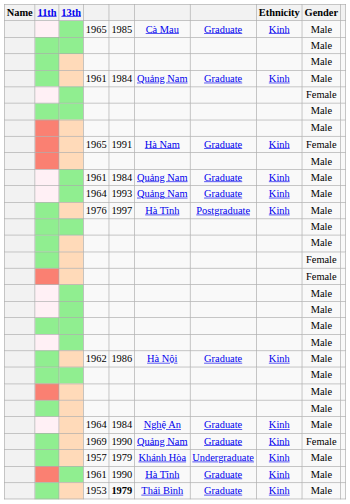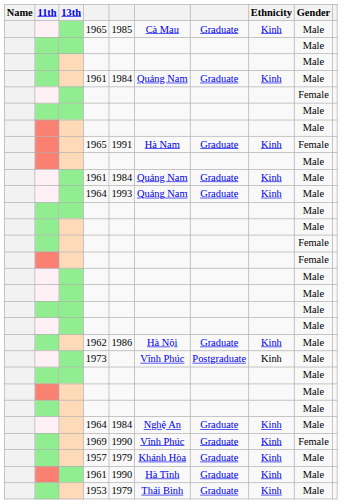 <table class="wikitable sortable" style=text-align:center>
 <tr>
 <th scope="col">Name</th>
 <th scope="col"><a href='#'>11th</a></th>
 <th scope="col"><a href='#'>13th</a></th>
 <th scope="col"></th>
 <th scope="col"></th>
 <th scope="col"></th>
 <th scope="col"></th>
 <th scope="col">Ethnicity</th>
 <th scope="col">Gender</th>
 <th scope="col" class="unsortable"></th>
 </tr>
 <tr>
 <th align="center" scope="row" style="font-weight:normal;"></th>
 <td bgcolor = LavenderBlush></td>
 <td bgcolor = LightGreen></td>
 <td>1965</td>
 <td>1985</td>
 <td><a href='#'>Cà Mau</a></td>
 <td><a href='#'>Graduate</a></td>
 <td><a href='#'>Kinh</a></td>
 <td>Male</td>
 <td align="center"></td>
 </tr>
 <tr>
 <th align="center" scope="row" style="font-weight:normal;"></th>
 <td bgcolor = LightGreen></td>
 <td bgcolor = LightGreen></td>
 <td></td>
 <td></td>
 <td></td>
 <td></td>
 <td></td>
 <td>Male</td>
 <td></td>
 </tr>
 <tr>
 <th align="center" scope="row" style="font-weight:normal;"></th>
 <td bgcolor = LightGreen></td>
 <td bgcolor = PeachPuff></td>
 <td></td>
 <td></td>
 <td></td>
 <td></td>
 <td></td>
 <td>Male</td>
 <td></td>
 </tr>
 <tr>
 <th align="center" scope="row" style="font-weight:normal;"></th>
 <td bgcolor = LightGreen></td>
 <td bgcolor = PeachPuff></td>
 <td>1961</td>
 <td>1984</td>
 <td><a href='#'>Quảng Nam</a></td>
 <td><a href='#'>Graduate</a></td>
 <td><a href='#'>Kinh</a></td>
 <td>Male</td>
 <td align="center"></td>
 </tr>
 <tr>
 <th align="center" scope="row" style="font-weight:normal;"></th>
 <td bgcolor = LavenderBlush></td>
 <td bgcolor = LightGreen></td>
 <td></td>
 <td></td>
 <td></td>
 <td></td>
 <td></td>
 <td>Female</td>
 <td></td>
 </tr>
 <tr>
 <th align="center" scope="row" style="font-weight:normal;"></th>
 <td bgcolor = LightGreen></td>
 <td bgcolor = LightGreen></td>
 <td></td>
 <td></td>
 <td></td>
 <td></td>
 <td></td>
 <td>Male</td>
 <td></td>
 </tr>
 <tr>
 <th align="center" scope="row" style="font-weight:normal;"></th>
 <td bgcolor = Salmon></td>
 <td bgcolor = PeachPuff></td>
 <td></td>
 <td></td>
 <td></td>
 <td></td>
 <td></td>
 <td>Male</td>
 <td></td>
 </tr>
 <tr>
 <th align="center" scope="row" style="font-weight:normal;"></th>
 <td bgcolor = Salmon></td>
 <td bgcolor = PeachPuff></td>
 <td>1965</td>
 <td>1991</td>
 <td><a href='#'>Hà Nam</a></td>
 <td><a href='#'>Graduate</a></td>
 <td><a href='#'>Kinh</a></td>
 <td>Female</td>
 <td align="center"></td>
 </tr>
 <tr>
 <th align="center" scope="row" style="font-weight:normal;"></th>
 <td bgcolor = Salmon></td>
 <td bgcolor = PeachPuff></td>
 <td></td>
 <td></td>
 <td></td>
 <td></td>
 <td></td>
 <td>Male</td>
 <td></td>
 </tr>
 <tr>
 <th align="center" scope="row" style="font-weight:normal;"></th>
 <td bgcolor = LavenderBlush></td>
 <td bgcolor = LightGreen></td>
 <td>1961</td>
 <td>1984</td>
 <td><a href='#'>Quảng Nam</a></td>
 <td><a href='#'>Graduate</a></td>
 <td><a href='#'>Kinh</a></td>
 <td>Male</td>
 <td align="center"></td>
 </tr>
 <tr>
 <th align="center" scope="row" style="font-weight:normal;"></th>
 <td bgcolor = LavenderBlush></td>
 <td bgcolor = LightGreen></td>
 <td>1964</td>
 <td>1993</td>
 <td><a href='#'>Quảng Nam</a></td>
 <td><a href='#'>Graduate</a></td>
 <td><a href='#'>Kinh</a></td>
 <td>Male</td>
 <td align="center"></td>
 </tr>
 <tr>
 <th align="center" scope="row" style="font-weight:normal;"></th>
 <td bgcolor = LightGreen></td>
-<td bgcolor = PeachPuff></td>
-<td>1976</td>
-<td>1997</td>
-<td><a href='#'>Hà Tĩnh</a></td>
-<td><a href='#'>Postgraduate</a></td>
-<td><a href='#'>Kinh</a></td>
-<td>Male</td>
-<td align="center"></td>
-</tr>
-<tr>
-<th align="center" scope="row" style="font-weight:normal;"></th>
-<td bgcolor = LightGreen></td>
 <td bgcolor = LightGreen></td>
 <td></td>
 <td></td>
 <td></td>
 <td></td>
 <td></td>
 <td>Male</td>
 <td></td>
 </tr>
 <tr>
 <th align="center" scope="row" style="font-weight:normal;"></th>
 <td bgcolor = LightGreen></td>
 <td bgcolor = PeachPuff></td>
 <td></td>
 <td></td>
 <td></td>
 <td></td>
 <td></td>
 <td>Male</td>
 <td></td>
 </tr>
 <tr>
 <th align="center" scope="row" style="font-weight:normal;"></th>
 <td bgcolor = LightGreen></td>
 <td bgcolor = PeachPuff></td>
 <td></td>
 <td></td>
 <td></td>
 <td></td>
 <td></td>
 <td>Female</td>
 <td></td>
 </tr>
 <tr>
 <th align="center" scope="row" style="font-weight:normal;"></th>
 <td bgcolor = Salmon></td>
 <td bgcolor = PeachPuff></td>
 <td></td>
 <td></td>
 <td></td>
 <td></td>
 <td></td>
 <td>Female</td>
 <td></td>
 </tr>
 <tr>
 <th align="center" scope="row" style="font-weight:normal;"></th>
 <td bgcolor = LavenderBlush></td>
 <td bgcolor = LightGreen></td>
 <td></td>
 <td></td>
 <td></td>
 <td></td>
 <td></td>
 <td>Male</td>
 <td></td>
 </tr>
 <tr>
 <th align="center" scope="row" style="font-weight:normal;"></th>
 <td bgcolor = LavenderBlush></td>
 <td bgcolor = LightGreen></td>
 <td></td>
 <td></td>
 <td></td>
 <td></td>
 <td></td>
 <td>Male</td>
 <td></td>
 </tr>
 <tr>
 <th align="center" scope="row" style="font-weight:normal;"></th>
 <td bgcolor = LightGreen></td>
 <td bgcolor = LightGreen></td>
 <td></td>
 <td></td>
 <td></td>
 <td></td>
 <td></td>
 <td>Male</td>
 <td></td>
 </tr>
 <tr>
 <th align="center" scope="row" style="font-weight:normal;"></th>
 <td bgcolor = LavenderBlush></td>
 <td bgcolor = LightGreen></td>
 <td></td>
 <td></td>
 <td></td>
 <td></td>
 <td></td>
 <td>Male</td>
 <td></td>
 </tr>
 <tr>
 <th align="center" scope="row" style="font-weight:normal;"></th>
 <td bgcolor = LightGreen></td>
 <td bgcolor = PeachPuff></td>
 <td>1962</td>
 <td>1986</td>
 <td><a href='#'>Hà Nội</a></td>
 <td><a href='#'>Graduate</a></td>
 <td><a href='#'>Kinh</a></td>
 <td>Male</td>
 <td align="center"></td>
 </tr>
 <tr>
 <th align="center" scope="row" style="font-weight:normal;"></th>
+<td bgcolor = LavenderBlush></td>
+<td bgcolor = LightGreen></td>
+<td>1973</td>
+<td></td>
+<td><a href='#'>Vĩnh Phúc</a></td>
+<td><a href='#'>Postgraduate</a></td>
+<td>Kinh</td>
+<td>Male</td>
+<td align="center"></td>
+</tr>
+<tr>
+<th align="center" scope="row" style="font-weight:normal;"></th>
 <td bgcolor = LightGreen></td>
 <td bgcolor = LightGreen></td>
 <td></td>
 <td></td>
 <td></td>
 <td></td>
 <td></td>
 <td>Male</td>
 <td></td>
 </tr>
 <tr>
 <th align="center" scope="row" style="font-weight:normal;"></th>
 <td bgcolor = Salmon></td>
 <td bgcolor = PeachPuff></td>
 <td></td>
 <td></td>
 <td></td>
 <td></td>
 <td></td>
 <td>Male</td>
 <td></td>
 </tr>
 <tr>
 <th align="center" scope="row" style="font-weight:normal;"></th>
 <td bgcolor = LightGreen></td>
 <td bgcolor = PeachPuff></td>
 <td></td>
 <td></td>
 <td></td>
 <td></td>
 <td></td>
 <td>Male</td>
 <td></td>
 </tr>
 <tr>
 <th align="center" scope="row" style="font-weight:normal;"></th>
 <td bgcolor = LavenderBlush></td>
 <td bgcolor = PeachPuff></td>
 <td>1964</td>
 <td>1984</td>
 <td><a href='#'>Nghệ An</a></td>
 <td><a href='#'>Graduate</a></td>
 <td><a href='#'>Kinh</a></td>
 <td>Male</td>
 <td align="center"></td>
 </tr>
 <tr>
 <th align="center" scope="row" style="font-weight:normal;"></th>
 <td bgcolor = LightGreen></td>
 <td bgcolor = PeachPuff></td>
 <td>1969</td>
 <td>1990</td>
-<td><a href='#'>Quảng Nam</a></td>
+<td><a href='#'>Vĩnh Phúc</a></td>
 <td><a href='#'>Graduate</a></td>
 <td><a href='#'>Kinh</a></td>
 <td>Female</td>
 <td align="center"></td>
 </tr>
 <tr>
 <th align="center" scope="row" style="font-weight:normal;"></th>
 <td bgcolor = LightGreen></td>
 <td bgcolor = PeachPuff></td>
 <td>1957</td>
 <td>1979</td>
 <td><a href='#'>Khánh Hòa</a></td>
-<td><a href='#'>Undergraduate</a></td>
+<td><a href='#'>Graduate</a></td>
 <td><a href='#'>Kinh</a></td>
 <td>Male</td>
 <td align="center"></td>
 </tr>
 <tr>
 <th align="center" scope="row" style="font-weight:normal;"></th>
 <td bgcolor = Salmon></td>
 <td bgcolor = LightGreen></td>
 <td>1961</td>
 <td>1990</td>
 <td><a href='#'>Hà Tĩnh</a></td>
 <td><a href='#'>Graduate</a></td>
 <td><a href='#'>Kinh</a></td>
 <td>Male</td>
 <td align="center"></td>
 </tr>
 <tr>
 <th align="center" scope="row" style="font-weight:normal;"></th>
 <td bgcolor = LightGreen></td>
 <td bgcolor = PeachPuff></td>
 <td>1953</td>
-<td><strong>1979</strong></td>
+<td>1979</td>
 <td><a href='#'>Thái Bình</a></td>
 <td><a href='#'>Graduate</a></td>
 <td><a href='#'>Kinh</a></td>
 <td>Male</td>
 <td align="center"></td>
 </tr>
 </table>
